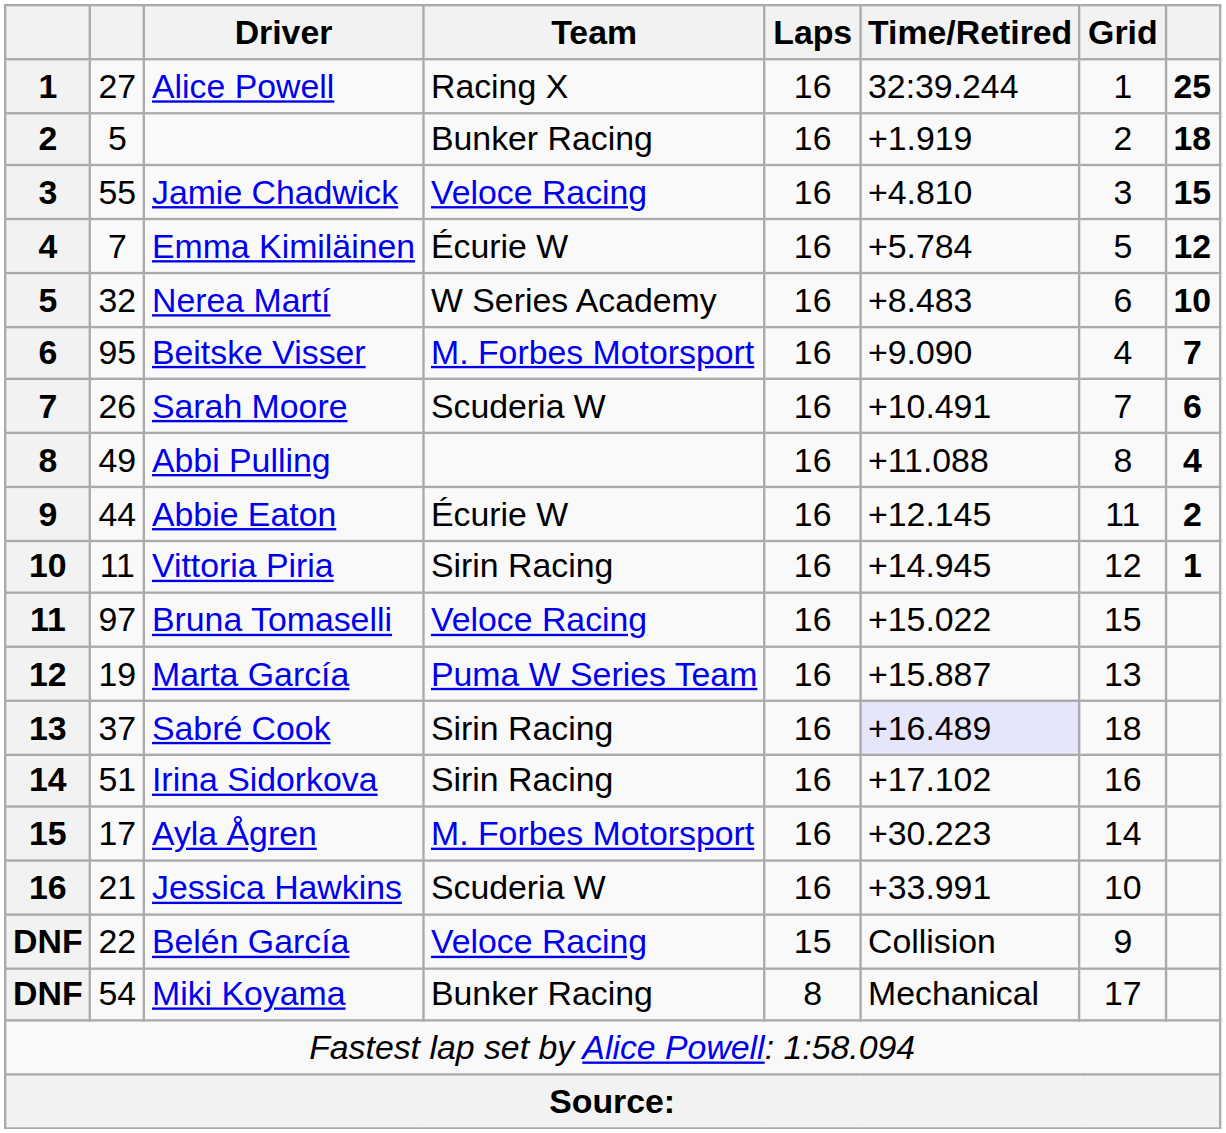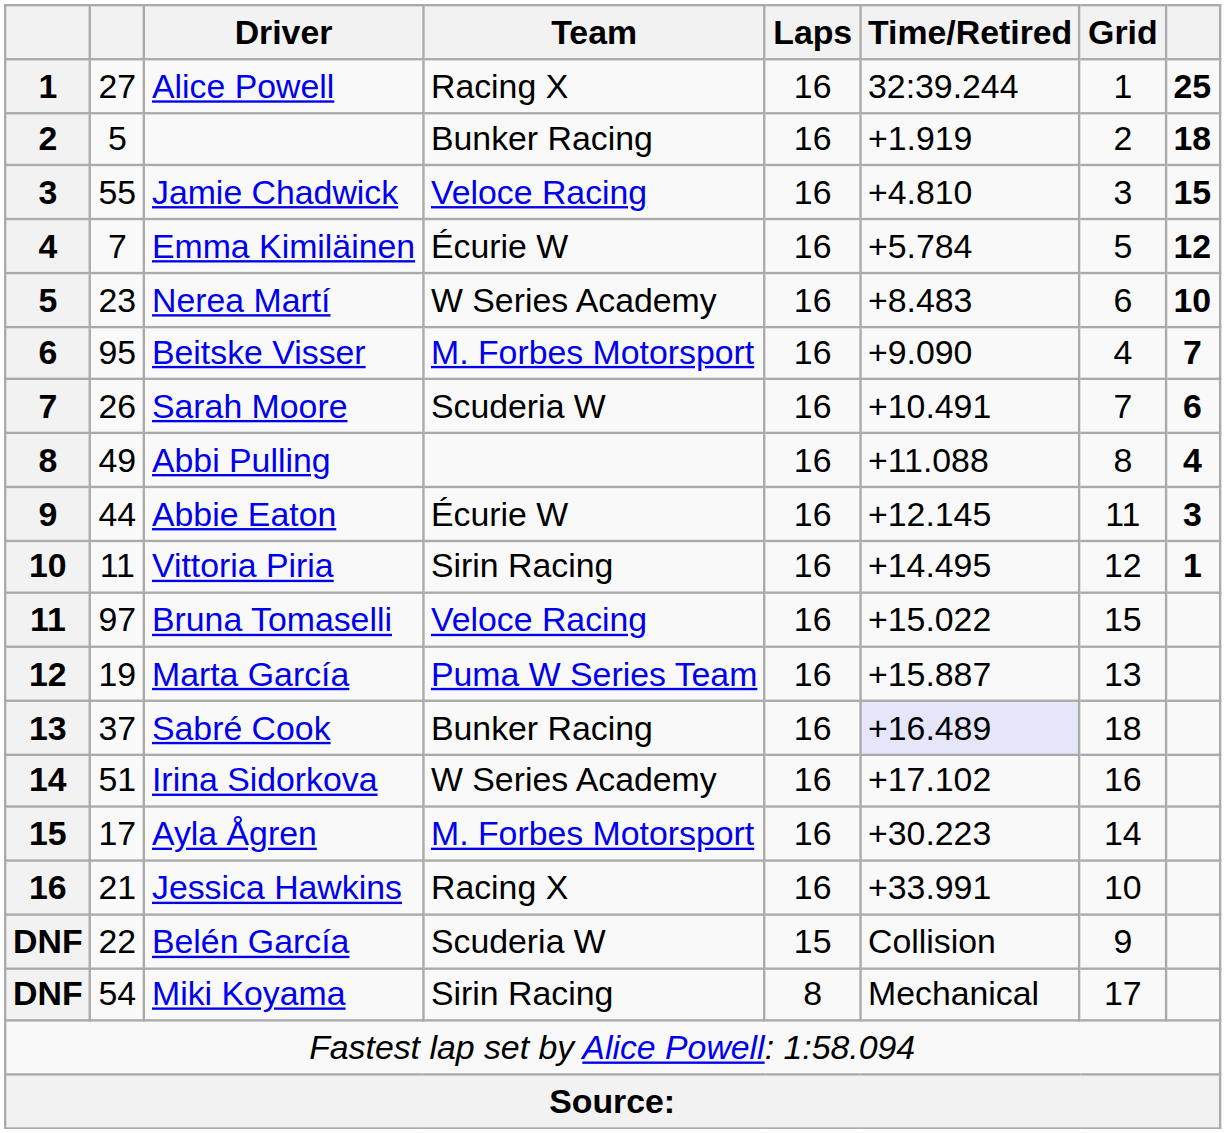 <table class="wikitable" style="font-size: 90%;">
 <tr>
 <th></th>
 <th></th>
 <th>Driver</th>
 <th>Team</th>
 <th>Laps</th>
 <th>Time/Retired</th>
 <th>Grid</th>
 <th></th>
 </tr>
 <tr>
 <th>1</th>
 <td align="center">27</td>
 <td> <a href='#'>Alice Powell</a></td>
 <td>Racing X</td>
 <td align="center">16</td>
 <td>32:39.244</td>
 <td align="center">1</td>
 <td align="center"><strong>25</strong></td>
 </tr>
 <tr>
 <th>2</th>
 <td align="center">5</td>
 <td></td>
 <td>Bunker Racing</td>
 <td align="center">16</td>
 <td>+1.919</td>
 <td align="center">2</td>
 <td align="center"><strong>18</strong></td>
 </tr>
 <tr>
 <th>3</th>
 <td align="center">55</td>
 <td> <a href='#'>Jamie Chadwick</a></td>
 <td><a href='#'>Veloce Racing</a></td>
 <td align="center">16</td>
 <td>+4.810</td>
 <td align="center">3</td>
 <td align="center"><strong>15</strong></td>
 </tr>
 <tr>
 <th>4</th>
 <td align="center">7</td>
 <td> <a href='#'>Emma Kimiläinen</a></td>
 <td>Écurie W</td>
 <td align="center">16</td>
 <td>+5.784</td>
 <td align="center">5</td>
 <td align="center"><strong>12</strong></td>
 </tr>
 <tr>
 <th>5</th>
-<td align="center">32</td>
+<td align="center">23</td>
 <td> <a href='#'>Nerea Martí</a></td>
 <td>W Series Academy</td>
 <td align="center">16</td>
 <td>+8.483</td>
 <td align="center">6</td>
 <td align="center"><strong>10</strong></td>
 </tr>
 <tr>
 <th>6</th>
 <td align="center">95</td>
 <td> <a href='#'>Beitske Visser</a></td>
 <td><a href='#'>M. Forbes Motorsport</a></td>
 <td align="center">16</td>
 <td>+9.090</td>
 <td align="center">4</td>
 <td align="center"><strong>7</strong></td>
 </tr>
 <tr>
 <th>7</th>
 <td align="center">26</td>
 <td> <a href='#'>Sarah Moore</a></td>
 <td>Scuderia W</td>
 <td align="center">16</td>
 <td>+10.491</td>
 <td align="center">7</td>
 <td align="center"><strong>6</strong></td>
 </tr>
 <tr>
 <th>8</th>
 <td align="center">49</td>
 <td> <a href='#'>Abbi Pulling</a></td>
 <td></td>
 <td align="center">16</td>
 <td>+11.088</td>
 <td align="center">8</td>
 <td align="center"><strong>4</strong></td>
 </tr>
 <tr>
 <th>9</th>
 <td align="center">44</td>
 <td> <a href='#'>Abbie Eaton</a></td>
 <td>Écurie W</td>
 <td align="center">16</td>
 <td>+12.145</td>
 <td align="center">11</td>
-<td align="center"><strong>2</strong></td>
+<td align="center"><strong>3</strong></td>
 </tr>
 <tr>
 <th>10</th>
 <td align="center">11</td>
 <td> <a href='#'>Vittoria Piria</a></td>
 <td>Sirin Racing</td>
 <td align="center">16</td>
-<td>+14.945</td>
+<td>+14.495</td>
 <td align="center">12</td>
 <td align="center"><strong>1</strong></td>
 </tr>
 <tr>
 <th>11</th>
 <td align="center">97</td>
 <td> <a href='#'>Bruna Tomaselli</a></td>
 <td><a href='#'>Veloce Racing</a></td>
 <td align="center">16</td>
 <td>+15.022</td>
 <td align="center">15</td>
 <td></td>
 </tr>
 <tr>
 <th>12</th>
 <td align="center">19</td>
 <td> <a href='#'>Marta García</a></td>
 <td><a href='#'>Puma W Series Team</a></td>
 <td align="center">16</td>
 <td>+15.887</td>
 <td align="center">13</td>
 <td></td>
 </tr>
 <tr>
 <th>13</th>
 <td align="center">37</td>
 <td> <a href='#'>Sabré Cook</a></td>
-<td>Sirin Racing</td>
+<td>Bunker Racing</td>
 <td align="center">16</td>
 <td style="background: lavender;">+16.489</td>
 <td align="center">18</td>
 <td></td>
 </tr>
 <tr>
 <th>14</th>
 <td align="center">51</td>
 <td> <a href='#'>Irina Sidorkova</a></td>
-<td>Sirin Racing</td>
+<td>W Series Academy</td>
 <td align="center">16</td>
 <td>+17.102</td>
 <td align="center">16</td>
 <td></td>
 </tr>
 <tr>
 <th>15</th>
 <td align="center">17</td>
 <td> <a href='#'>Ayla Ågren</a></td>
 <td><a href='#'>M. Forbes Motorsport</a></td>
 <td align="center">16</td>
 <td>+30.223</td>
 <td align="center">14</td>
 <td></td>
 </tr>
 <tr>
 <th>16</th>
 <td align="center">21</td>
 <td> <a href='#'>Jessica Hawkins</a></td>
-<td>Scuderia W</td>
+<td>Racing X</td>
 <td align="center">16</td>
 <td>+33.991</td>
 <td align="center">10</td>
 <td></td>
 </tr>
 <tr>
 <th>DNF</th>
 <td align="center">22</td>
 <td> <a href='#'>Belén García</a></td>
-<td><a href='#'>Veloce Racing</a></td>
+<td>Scuderia W</td>
 <td align="center">15</td>
 <td>Collision</td>
 <td align="center">9</td>
 <td></td>
 </tr>
 <tr>
 <th>DNF</th>
 <td align="center">54</td>
 <td> <a href='#'>Miki Koyama</a></td>
-<td>Bunker Racing</td>
+<td>Sirin Racing</td>
 <td align="center">8</td>
 <td>Mechanical</td>
 <td align="center">17</td>
 <td></td>
 </tr>
 <tr>
 <td colspan=8 align=center><em>Fastest lap set by <a href='#'>Alice Powell</a>: 1:58.094</em></td>
 </tr>
 <tr>
 <th colspan=8>Source:</th>
 </tr>
 </table>
